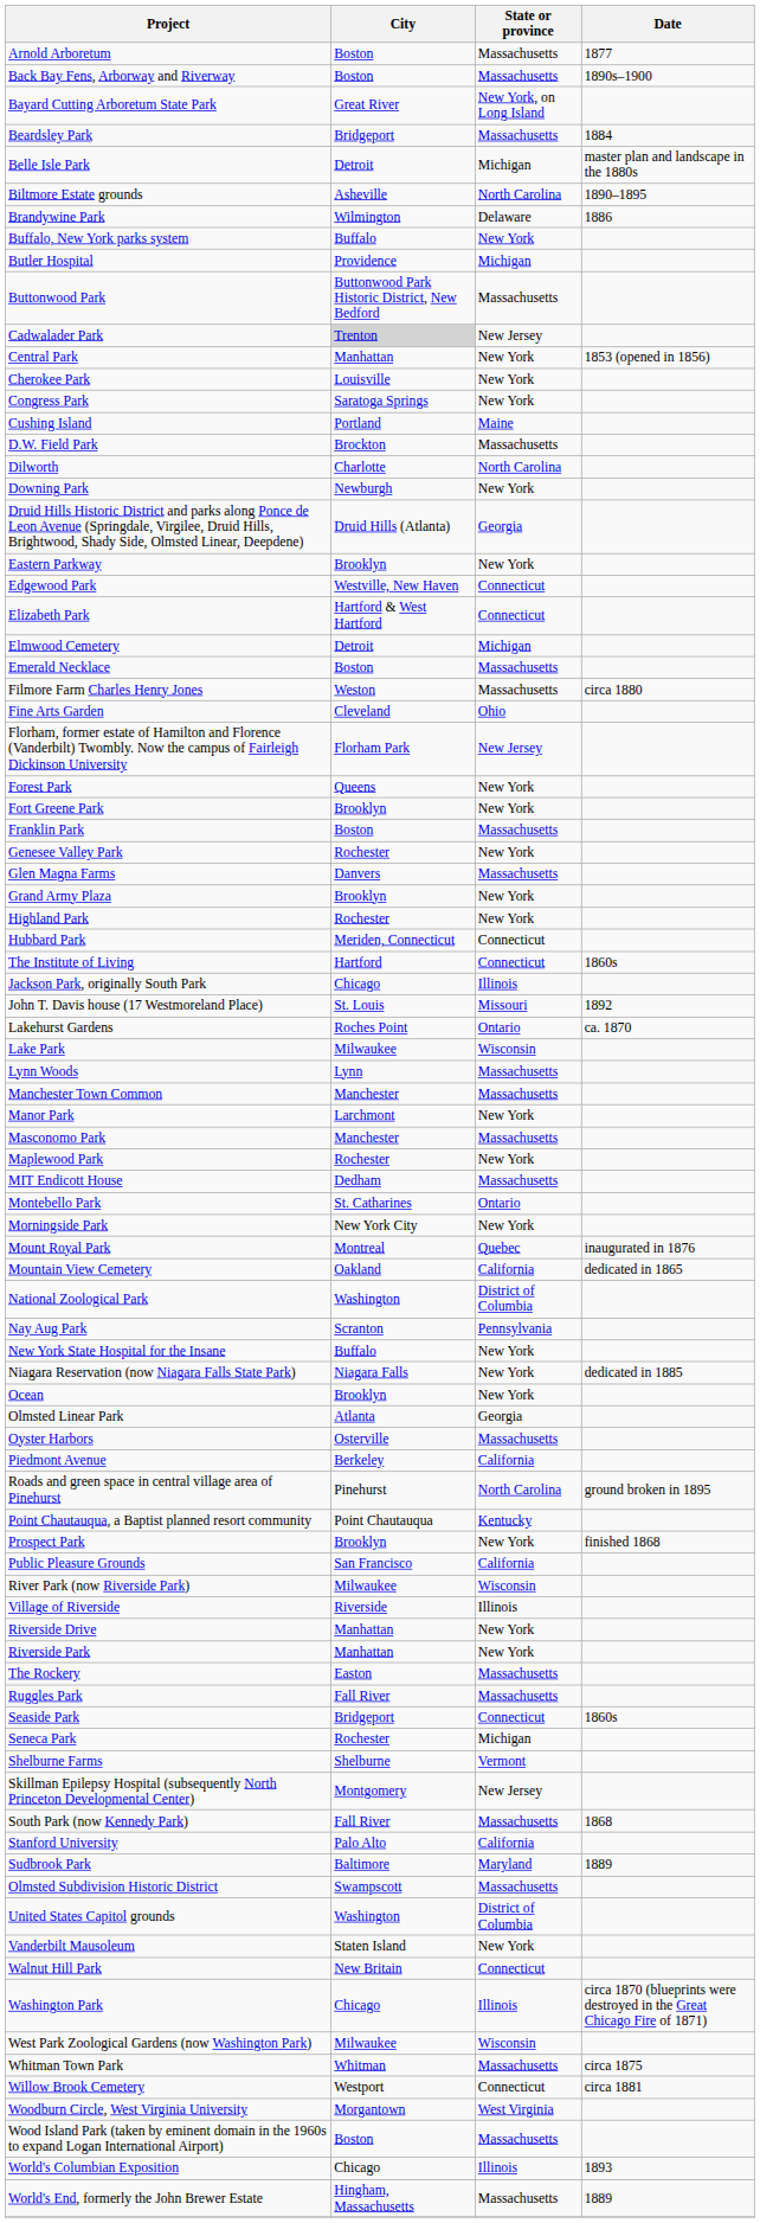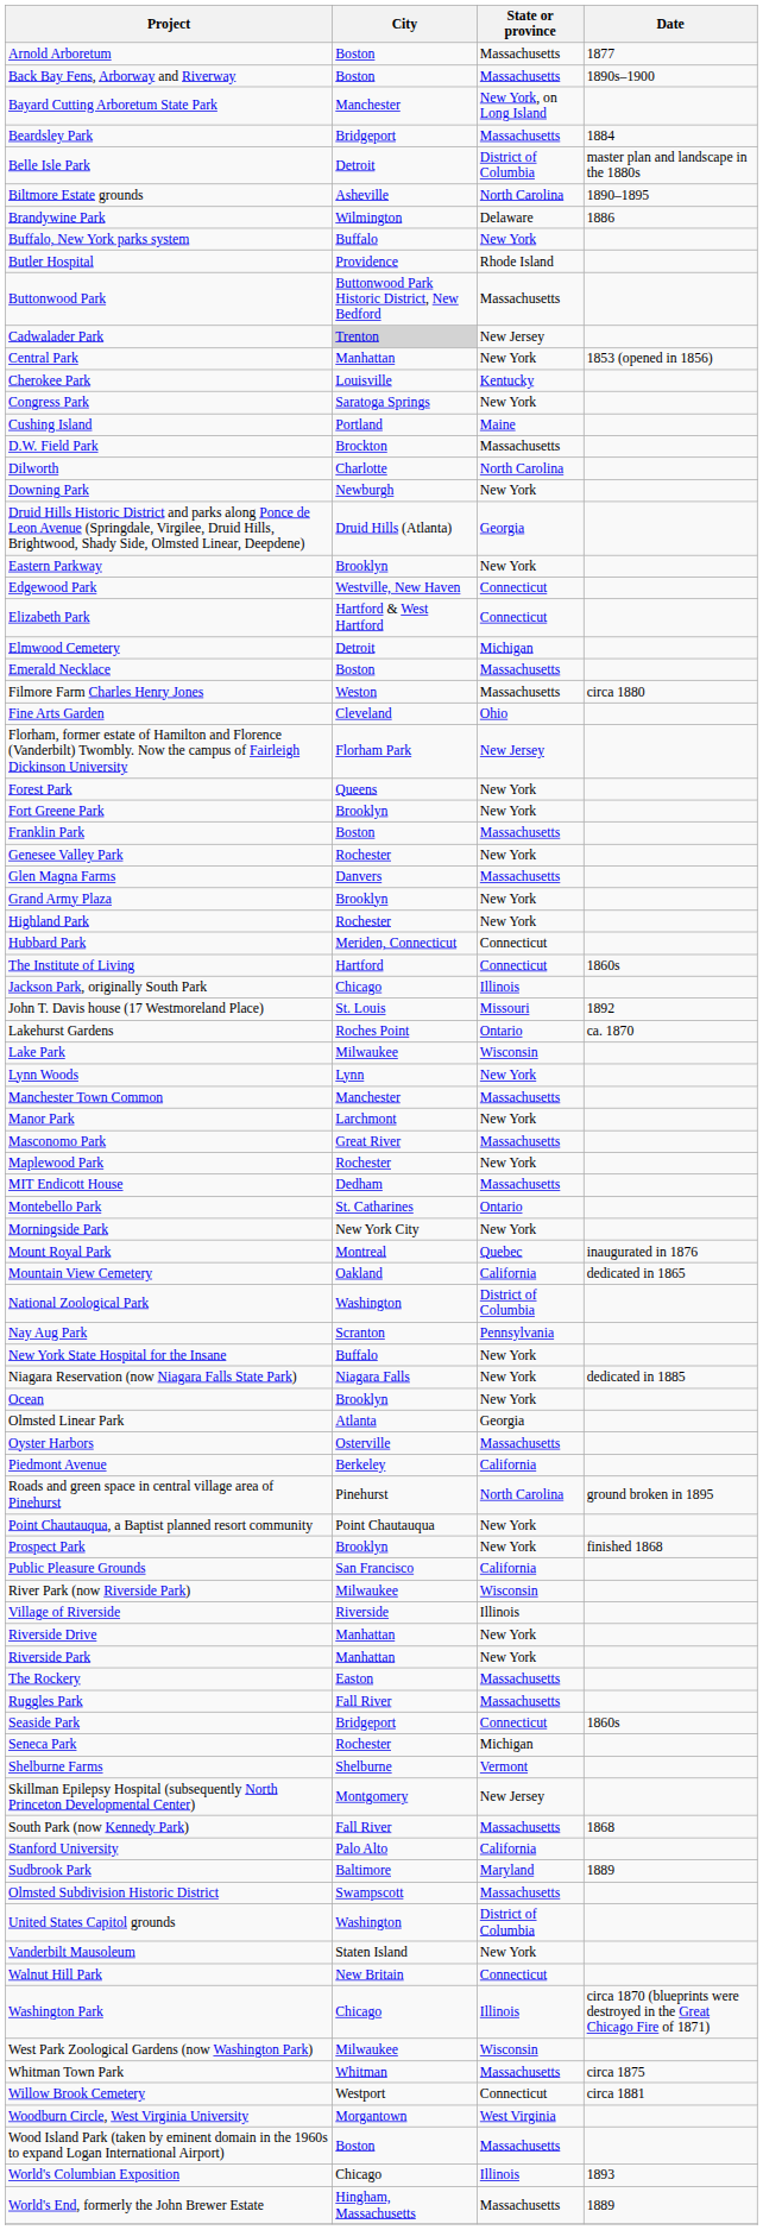 <table class="wikitable sortable">
 <tr>
 <th>Project</th>
 <th>City</th>
 <th>State or province</th>
 <th>Date</th>
 </tr>
 <tr>
 <td><a href='#'>Arnold Arboretum</a></td>
 <td><a href='#'>Boston</a></td>
 <td>Massachusetts</td>
 <td>1877</td>
 </tr>
 <tr>
 <td><a href='#'>Back Bay Fens</a>, <a href='#'>Arborway</a> and <a href='#'>Riverway</a></td>
 <td><a href='#'>Boston</a></td>
 <td><a href='#'>Massachusetts</a></td>
 <td>1890s–1900</td>
 </tr>
 <tr>
 <td><a href='#'>Bayard Cutting Arboretum State Park</a></td>
-<td><a href='#'>Great River</a></td>
+<td><a href='#'>Manchester</a></td>
 <td><a href='#'>New York</a>, on <a href='#'>Long Island</a></td>
 <td></td>
 </tr>
 <tr>
 <td><a href='#'>Beardsley Park</a></td>
 <td><a href='#'>Bridgeport</a></td>
 <td><a href='#'>Massachusetts</a></td>
 <td>1884</td>
 </tr>
 <tr>
 <td><a href='#'>Belle Isle Park</a></td>
 <td><a href='#'>Detroit</a></td>
-<td>Michigan</td>
+<td><a href='#'>District of Columbia</a></td>
 <td>master plan and landscape in the 1880s</td>
 </tr>
 <tr>
 <td><a href='#'>Biltmore Estate</a> grounds</td>
 <td><a href='#'>Asheville</a></td>
 <td><a href='#'>North Carolina</a></td>
 <td>1890–1895</td>
 </tr>
 <tr>
 <td><a href='#'>Brandywine Park</a></td>
 <td><a href='#'>Wilmington</a></td>
 <td>Delaware</td>
 <td>1886</td>
 </tr>
 <tr>
 <td><a href='#'>Buffalo, New York parks system</a></td>
 <td><a href='#'>Buffalo</a></td>
 <td><a href='#'>New York</a></td>
 <td></td>
 </tr>
 <tr>
 <td><a href='#'>Butler Hospital</a></td>
 <td><a href='#'>Providence</a></td>
-<td><a href='#'>Michigan</a></td>
+<td>Rhode Island</td>
 <td></td>
 </tr>
 <tr>
 <td><a href='#'>Buttonwood Park</a></td>
 <td><a href='#'>Buttonwood Park Historic District</a>, <a href='#'>New Bedford</a></td>
 <td>Massachusetts</td>
 <td></td>
 </tr>
 <tr>
 <td><a href='#'>Cadwalader Park</a></td>
 <td style="background: lightgrey;"><a href='#'>Trenton</a></td>
 <td>New Jersey</td>
 <td></td>
 </tr>
 <tr>
 <td><a href='#'>Central Park</a></td>
 <td><a href='#'>Manhattan</a></td>
 <td>New York</td>
 <td>1853 (opened in 1856)</td>
 </tr>
 <tr>
 <td><a href='#'>Cherokee Park</a></td>
 <td><a href='#'>Louisville</a></td>
-<td>New York</td>
+<td><a href='#'>Kentucky</a></td>
 <td></td>
 </tr>
 <tr>
 <td><a href='#'>Congress Park</a></td>
 <td><a href='#'>Saratoga Springs</a></td>
 <td>New York</td>
 <td></td>
 </tr>
 <tr>
 <td><a href='#'>Cushing Island</a></td>
 <td><a href='#'>Portland</a></td>
 <td><a href='#'>Maine</a></td>
 <td></td>
 </tr>
 <tr>
 <td><a href='#'>D.W. Field Park</a></td>
 <td><a href='#'>Brockton</a></td>
 <td>Massachusetts</td>
 <td></td>
 </tr>
 <tr>
 <td><a href='#'>Dilworth</a></td>
 <td><a href='#'>Charlotte</a></td>
 <td><a href='#'>North Carolina</a></td>
 <td></td>
 </tr>
 <tr>
 <td><a href='#'>Downing Park</a></td>
 <td><a href='#'>Newburgh</a></td>
 <td>New York</td>
 <td></td>
 </tr>
 <tr>
 <td><a href='#'>Druid Hills Historic District</a> and parks along <a href='#'>Ponce de Leon Avenue</a> (Springdale, Virgilee, Druid Hills, Brightwood, Shady Side, Olmsted Linear, Deepdene)</td>
 <td><a href='#'>Druid Hills</a> (Atlanta)</td>
 <td><a href='#'>Georgia</a></td>
 <td></td>
 </tr>
 <tr>
 <td><a href='#'>Eastern Parkway</a></td>
 <td><a href='#'>Brooklyn</a></td>
 <td>New York</td>
 <td></td>
 </tr>
 <tr>
 <td><a href='#'>Edgewood Park</a></td>
 <td><a href='#'>Westville, New Haven</a></td>
 <td><a href='#'>Connecticut</a></td>
 <td></td>
 </tr>
 <tr>
 <td><a href='#'>Elizabeth Park</a></td>
 <td><a href='#'>Hartford</a> & <a href='#'>West Hartford</a></td>
 <td><a href='#'>Connecticut</a></td>
 <td></td>
 </tr>
 <tr>
 <td><a href='#'>Elmwood Cemetery</a></td>
 <td><a href='#'>Detroit</a></td>
 <td><a href='#'>Michigan</a></td>
 <td></td>
 </tr>
 <tr>
 <td><a href='#'>Emerald Necklace</a></td>
 <td><a href='#'>Boston</a></td>
 <td><a href='#'>Massachusetts</a></td>
 <td></td>
 </tr>
 <tr>
 <td>Filmore Farm <a href='#'>Charles Henry Jones</a></td>
 <td><a href='#'>Weston</a></td>
 <td>Massachusetts</td>
 <td>circa 1880</td>
 </tr>
 <tr>
 <td><a href='#'>Fine Arts Garden</a></td>
 <td><a href='#'>Cleveland</a></td>
 <td><a href='#'>Ohio</a></td>
 <td></td>
 </tr>
 <tr>
 <td>Florham, former estate of Hamilton and Florence (Vanderbilt) Twombly. Now the campus of <a href='#'>Fairleigh Dickinson University</a></td>
 <td><a href='#'>Florham Park</a></td>
 <td><a href='#'>New Jersey</a></td>
 <td></td>
 </tr>
 <tr>
 <td><a href='#'>Forest Park</a></td>
 <td><a href='#'>Queens</a></td>
 <td>New York</td>
 <td></td>
 </tr>
 <tr>
 <td><a href='#'>Fort Greene Park</a></td>
 <td><a href='#'>Brooklyn</a></td>
 <td>New York</td>
 <td></td>
 </tr>
 <tr>
 <td><a href='#'>Franklin Park</a></td>
 <td><a href='#'>Boston</a></td>
 <td><a href='#'>Massachusetts</a></td>
 <td></td>
 </tr>
 <tr>
 <td><a href='#'>Genesee Valley Park</a></td>
 <td><a href='#'>Rochester</a></td>
 <td>New York</td>
 <td></td>
 </tr>
 <tr>
 <td><a href='#'>Glen Magna Farms</a></td>
 <td><a href='#'>Danvers</a></td>
 <td><a href='#'>Massachusetts</a></td>
 <td></td>
 </tr>
 <tr>
 <td><a href='#'>Grand Army Plaza</a></td>
 <td><a href='#'>Brooklyn</a></td>
 <td>New York</td>
 <td></td>
 </tr>
 <tr>
 <td><a href='#'>Highland Park</a></td>
 <td><a href='#'>Rochester</a></td>
 <td>New York</td>
 <td></td>
 </tr>
 <tr>
 <td><a href='#'>Hubbard Park</a></td>
 <td><a href='#'>Meriden, Connecticut</a></td>
 <td>Connecticut</td>
 <td></td>
 </tr>
 <tr>
 <td><a href='#'>The Institute of Living</a></td>
 <td><a href='#'>Hartford</a></td>
 <td><a href='#'>Connecticut</a></td>
 <td>1860s</td>
 </tr>
 <tr>
 <td><a href='#'>Jackson Park</a>, originally South Park</td>
 <td><a href='#'>Chicago</a></td>
 <td><a href='#'>Illinois</a></td>
 <td></td>
 </tr>
 <tr>
 <td>John T. Davis house (17 Westmoreland Place)</td>
 <td><a href='#'>St. Louis</a></td>
 <td><a href='#'>Missouri</a></td>
 <td>1892</td>
 </tr>
 <tr>
 <td>Lakehurst Gardens</td>
 <td><a href='#'>Roches Point</a></td>
 <td><a href='#'>Ontario</a></td>
 <td>ca. 1870</td>
 </tr>
 <tr>
 <td><a href='#'>Lake Park</a></td>
 <td><a href='#'>Milwaukee</a></td>
 <td><a href='#'>Wisconsin</a></td>
 <td></td>
 </tr>
 <tr>
 <td><a href='#'>Lynn Woods</a></td>
 <td><a href='#'>Lynn</a></td>
-<td><a href='#'>Massachusetts</a></td>
+<td><a href='#'>New York</a></td>
 <td></td>
 </tr>
 <tr>
 <td><a href='#'>Manchester Town Common</a></td>
 <td><a href='#'>Manchester</a></td>
 <td><a href='#'>Massachusetts</a></td>
 <td></td>
 </tr>
 <tr>
 <td><a href='#'>Manor Park</a></td>
 <td><a href='#'>Larchmont</a></td>
 <td>New York</td>
 <td></td>
 </tr>
 <tr>
 <td><a href='#'>Masconomo Park</a></td>
-<td><a href='#'>Manchester</a></td>
+<td><a href='#'>Great River</a></td>
 <td><a href='#'>Massachusetts</a></td>
 <td></td>
 </tr>
 <tr>
 <td><a href='#'>Maplewood Park</a></td>
 <td><a href='#'>Rochester</a></td>
 <td>New York</td>
 <td></td>
 </tr>
 <tr>
 <td><a href='#'>MIT Endicott House</a></td>
 <td><a href='#'>Dedham</a></td>
 <td><a href='#'>Massachusetts</a></td>
 <td></td>
 </tr>
 <tr>
 <td><a href='#'>Montebello Park</a></td>
 <td><a href='#'>St. Catharines</a></td>
 <td><a href='#'>Ontario</a></td>
 <td></td>
 </tr>
 <tr>
 <td><a href='#'>Morningside Park</a></td>
 <td>New York City</td>
 <td>New York</td>
 <td></td>
 </tr>
 <tr>
 <td><a href='#'>Mount Royal Park</a></td>
 <td><a href='#'>Montreal</a></td>
 <td><a href='#'>Quebec</a></td>
 <td>inaugurated in 1876</td>
 </tr>
 <tr>
 <td><a href='#'>Mountain View Cemetery</a></td>
 <td><a href='#'>Oakland</a></td>
 <td><a href='#'>California</a></td>
 <td>dedicated in 1865</td>
 </tr>
 <tr>
 <td><a href='#'>National Zoological Park</a></td>
 <td><a href='#'>Washington</a></td>
 <td><a href='#'>District of Columbia</a></td>
 <td></td>
 </tr>
 <tr>
 <td><a href='#'>Nay Aug Park</a></td>
 <td><a href='#'>Scranton</a></td>
 <td><a href='#'>Pennsylvania</a></td>
 <td></td>
 </tr>
 <tr>
 <td><a href='#'>New York State Hospital for the Insane</a></td>
 <td><a href='#'>Buffalo</a></td>
 <td>New York</td>
 <td></td>
 </tr>
 <tr>
 <td>Niagara Reservation (now <a href='#'>Niagara Falls State Park</a>)</td>
 <td><a href='#'>Niagara Falls</a></td>
 <td>New York</td>
 <td>dedicated in 1885</td>
 </tr>
 <tr>
 <td><a href='#'>Ocean</a></td>
 <td><a href='#'>Brooklyn</a></td>
 <td>New York</td>
 <td></td>
 </tr>
 <tr>
 <td>Olmsted Linear Park</td>
 <td><a href='#'>Atlanta</a></td>
 <td>Georgia</td>
 <td></td>
 </tr>
 <tr>
 <td><a href='#'>Oyster Harbors</a></td>
 <td><a href='#'>Osterville</a></td>
 <td><a href='#'>Massachusetts</a></td>
 <td></td>
 </tr>
 <tr>
 <td><a href='#'>Piedmont Avenue</a></td>
 <td><a href='#'>Berkeley</a></td>
 <td><a href='#'>California</a></td>
 <td></td>
 </tr>
 <tr>
 <td>Roads and green space in central village area of <a href='#'>Pinehurst</a></td>
 <td>Pinehurst</td>
 <td><a href='#'>North Carolina</a></td>
 <td>ground broken in 1895</td>
 </tr>
 <tr>
 <td><a href='#'>Point Chautauqua</a>, a Baptist planned resort community</td>
 <td>Point Chautauqua</td>
-<td><a href='#'>Kentucky</a></td>
+<td>New York</td>
 <td></td>
 </tr>
 <tr>
 <td><a href='#'>Prospect Park</a></td>
 <td><a href='#'>Brooklyn</a></td>
 <td>New York</td>
 <td>finished 1868</td>
 </tr>
 <tr>
 <td><a href='#'>Public Pleasure Grounds</a></td>
 <td><a href='#'>San Francisco</a></td>
 <td><a href='#'>California</a></td>
 <td></td>
 </tr>
 <tr>
 <td>River Park (now <a href='#'>Riverside Park</a>)</td>
 <td><a href='#'>Milwaukee</a></td>
 <td><a href='#'>Wisconsin</a></td>
 <td></td>
 </tr>
 <tr>
 <td><a href='#'>Village of Riverside</a></td>
 <td><a href='#'>Riverside</a></td>
 <td>Illinois</td>
 <td></td>
 </tr>
 <tr>
 <td><a href='#'>Riverside Drive</a></td>
 <td><a href='#'>Manhattan</a></td>
 <td>New York</td>
 <td></td>
 </tr>
 <tr>
 <td><a href='#'>Riverside Park</a></td>
 <td><a href='#'>Manhattan</a></td>
 <td>New York</td>
 <td></td>
 </tr>
 <tr>
 <td><a href='#'>The Rockery</a></td>
 <td><a href='#'>Easton</a></td>
 <td><a href='#'>Massachusetts</a></td>
 <td></td>
 </tr>
 <tr>
 <td><a href='#'>Ruggles Park</a></td>
 <td><a href='#'>Fall River</a></td>
 <td><a href='#'>Massachusetts</a></td>
 <td></td>
 </tr>
 <tr>
 <td><a href='#'>Seaside Park</a></td>
 <td><a href='#'>Bridgeport</a></td>
 <td><a href='#'>Connecticut</a></td>
 <td>1860s</td>
 </tr>
 <tr>
 <td><a href='#'>Seneca Park</a></td>
 <td><a href='#'>Rochester</a></td>
 <td>Michigan</td>
 <td></td>
 </tr>
 <tr>
 <td><a href='#'>Shelburne Farms</a></td>
 <td><a href='#'>Shelburne</a></td>
 <td><a href='#'>Vermont</a></td>
 <td></td>
 </tr>
 <tr>
 <td>Skillman Epilepsy Hospital (subsequently <a href='#'>North Princeton Developmental Center</a>)</td>
 <td><a href='#'>Montgomery</a></td>
 <td>New Jersey</td>
 <td></td>
 </tr>
 <tr>
 <td>South Park (now <a href='#'>Kennedy Park</a>)</td>
 <td><a href='#'>Fall River</a></td>
 <td><a href='#'>Massachusetts</a></td>
 <td>1868</td>
 </tr>
 <tr>
 <td><a href='#'>Stanford University</a></td>
 <td><a href='#'>Palo Alto</a></td>
 <td><a href='#'>California</a></td>
 <td></td>
 </tr>
 <tr>
 <td><a href='#'>Sudbrook Park</a></td>
 <td><a href='#'>Baltimore</a></td>
 <td><a href='#'>Maryland</a></td>
 <td>1889</td>
 </tr>
 <tr>
 <td><a href='#'>Olmsted Subdivision Historic District</a></td>
 <td><a href='#'>Swampscott</a></td>
 <td><a href='#'>Massachusetts</a></td>
 <td></td>
 </tr>
 <tr>
 <td><a href='#'>United States Capitol</a> grounds</td>
 <td><a href='#'>Washington</a></td>
 <td><a href='#'>District of Columbia</a></td>
 <td></td>
 </tr>
 <tr>
 <td><a href='#'>Vanderbilt Mausoleum</a></td>
 <td>Staten Island</td>
 <td>New York</td>
 <td></td>
 </tr>
 <tr>
 <td><a href='#'>Walnut Hill Park</a></td>
 <td><a href='#'>New Britain</a></td>
 <td><a href='#'>Connecticut</a></td>
 <td></td>
 </tr>
 <tr>
 <td><a href='#'>Washington Park</a></td>
 <td><a href='#'>Chicago</a></td>
 <td><a href='#'>Illinois</a></td>
 <td>circa 1870 (blueprints were destroyed in the <a href='#'>Great Chicago Fire</a> of 1871)</td>
 </tr>
 <tr>
 <td>West Park Zoological Gardens (now <a href='#'>Washington Park</a>)</td>
 <td><a href='#'>Milwaukee</a></td>
 <td><a href='#'>Wisconsin</a></td>
 <td></td>
 </tr>
 <tr>
 <td>Whitman Town Park</td>
 <td><a href='#'>Whitman</a></td>
 <td><a href='#'>Massachusetts</a></td>
 <td>circa 1875</td>
 </tr>
 <tr>
 <td><a href='#'>Willow Brook Cemetery</a></td>
 <td>Westport</td>
 <td>Connecticut</td>
 <td>circa 1881</td>
 </tr>
 <tr>
 <td><a href='#'>Woodburn Circle</a>, <a href='#'>West Virginia University</a></td>
 <td><a href='#'>Morgantown</a></td>
 <td><a href='#'>West Virginia</a></td>
 <td></td>
 </tr>
 <tr>
 <td>Wood Island Park (taken by eminent domain in the 1960s to expand Logan International Airport)</td>
 <td><a href='#'>Boston</a></td>
 <td><a href='#'>Massachusetts</a></td>
 <td></td>
 </tr>
 <tr>
 <td><a href='#'>World's Columbian Exposition</a></td>
 <td>Chicago</td>
 <td><a href='#'>Illinois</a></td>
 <td>1893</td>
 </tr>
 <tr>
 <td><a href='#'>World's End</a>, formerly the John Brewer Estate</td>
 <td><a href='#'>Hingham, Massachusetts</a></td>
 <td>Massachusetts</td>
 <td>1889</td>
 </tr>
 <tr>
 </tr>
 <tr>
 </tr>
 <tr>
 </tr>
 </table>
